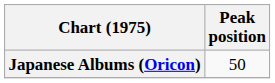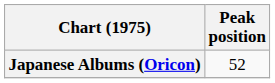 <table class="wikitable sortable plainrowheaders" style="text-align:center">
 <tr>
 <th scope="col">Chart (1975)</th>
 <th scope="col">Peak<br>position</th>
 </tr>
 <tr>
 <th scope="row">Japanese Albums (<a href='#'>Oricon</a>)</th>
-<td align="center">50</td>
+<td align="center">52</td>
 </tr>
 <tr>
 </tr>
 </table>
